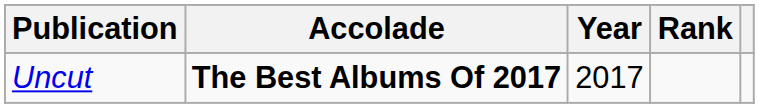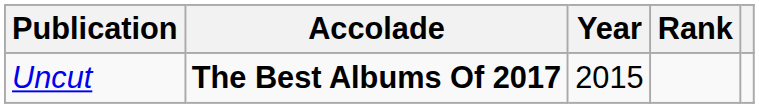 <table class="sortable wikitable">
 <tr>
 <th>Publication</th>
 <th>Accolade</th>
 <th>Year</th>
 <th>Rank</th>
 <th class="unsortable"></th>
 </tr>
 <tr>
 <td><em><a href='#'>Uncut</a></em></td>
 <td><strong>The Best Albums Of 2017</strong></td>
-<td>2017</td>
+<td>2015</td>
 <td></td>
 <td></td>
 </tr>
 </table>
